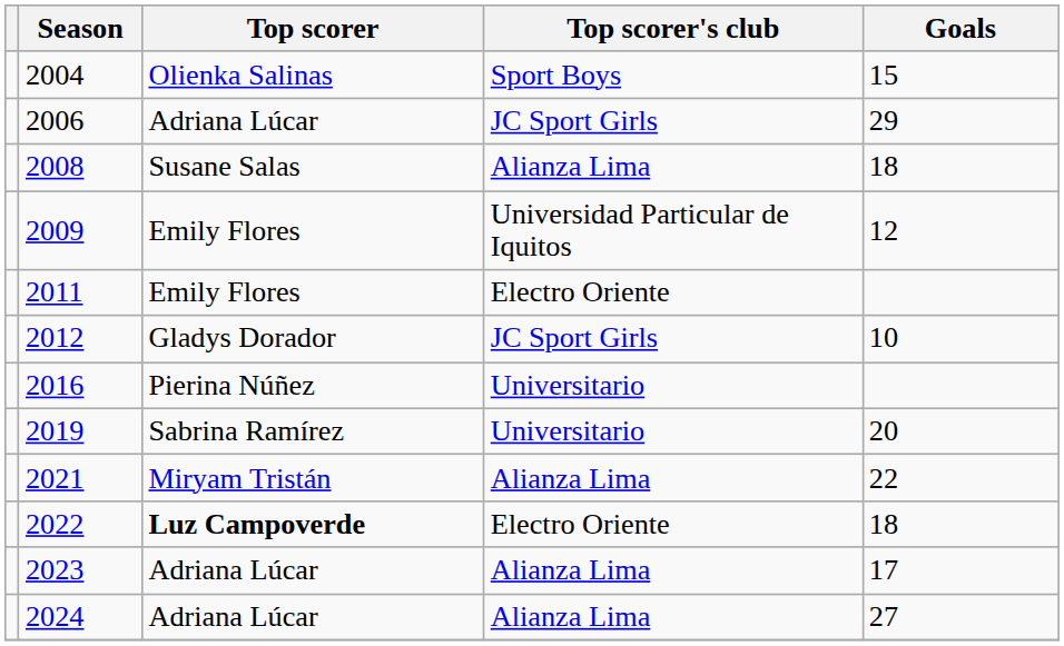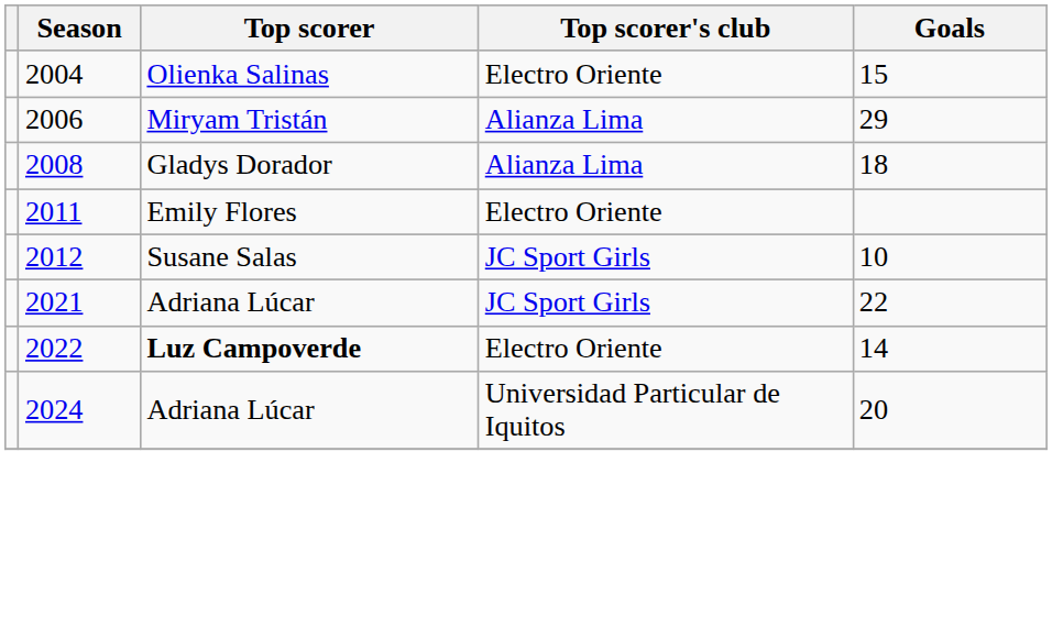 <table class="sortable wikitable">
 <tr>
 <th width=></th>
 <th width=60px>Season</th>
 <th width=180px>Top scorer</th>
 <th width=200px>Top scorer's club</th>
 <th width=100px>Goals</th>
 </tr>
 <tr>
 <td></td>
 <td>2004</td>
 <td> <a href='#'>Olienka Salinas</a></td>
-<td><a href='#'>Sport Boys</a></td>
+<td>Electro Oriente</td>
 <td>15</td>
 </tr>
 <tr>
 <td></td>
 <td>2006</td>
-<td> Adriana Lúcar</td>
-<td><a href='#'>JC Sport Girls</a></td>
+<td> <a href='#'>Miryam Tristán</a></td>
+<td><a href='#'>Alianza Lima</a></td>
 <td>29</td>
 </tr>
 <tr>
 <td></td>
 <td><a href='#'>2008</a></td>
-<td> Susane Salas</td>
+<td> Gladys Dorador</td>
 <td><a href='#'>Alianza Lima</a></td>
 <td>18</td>
-</tr>
-<tr>
-<td></td>
-<td><a href='#'>2009</a></td>
-<td> Emily Flores</td>
-<td>Universidad Particular de Iquitos</td>
-<td>12</td>
 </tr>
 <tr>
 <td></td>
 <td><a href='#'>2011</a></td>
 <td> Emily Flores</td>
 <td>Electro Oriente</td>
 <td></td>
 </tr>
 <tr>
 <td></td>
 <td><a href='#'>2012</a></td>
-<td> Gladys Dorador</td>
+<td> Susane Salas</td>
 <td><a href='#'>JC Sport Girls</a></td>
 <td>10</td>
 </tr>
 <tr>
 <td></td>
-<td><a href='#'>2016</a></td>
-<td> Pierina Núñez</td>
-<td><a href='#'>Universitario</a></td>
-<td></td>
-</tr>
-<tr>
-<td></td>
-<td><a href='#'>2019</a></td>
-<td> Sabrina Ramírez</td>
-<td><a href='#'>Universitario</a></td>
-<td>20</td>
-</tr>
-<tr>
-<td></td>
 <td><a href='#'>2021</a></td>
-<td> <a href='#'>Miryam Tristán</a></td>
-<td><a href='#'>Alianza Lima</a></td>
+<td> Adriana Lúcar</td>
+<td><a href='#'>JC Sport Girls</a></td>
 <td>22</td>
 </tr>
 <tr>
 <td></td>
 <td><a href='#'>2022</a></td>
 <td><strong> Luz Campoverde</strong></td>
 <td>Electro Oriente</td>
-<td>18</td>
-</tr>
-<tr>
-<td></td>
-<td><a href='#'>2023</a></td>
-<td> Adriana Lúcar</td>
-<td><a href='#'>Alianza Lima</a></td>
-<td>17</td>
+<td>14</td>
 </tr>
 <tr>
 <td></td>
 <td><a href='#'>2024</a></td>
 <td> Adriana Lúcar</td>
-<td><a href='#'>Alianza Lima</a></td>
-<td>27</td>
+<td>Universidad Particular de Iquitos</td>
+<td>20</td>
 </tr>
 <tr>
 </tr>
 </table>
